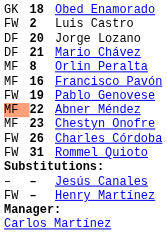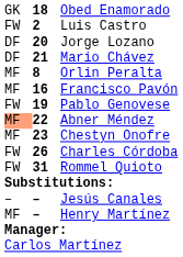 <table style = "font-size: 90%" cellspacing = "0" cellpadding = "0">
 <tr>
 <td colspan = 4></td>
 </tr>
 <tr>
 <th style="width:25px;"></th>
 <th style="width:25px;"></th>
 </tr>
 <tr>
 <td>GK</td>
 <td><strong>18</strong></td>
 <td> <a href='#'>Obed Enamorado</a></td>
 </tr>
 <tr>
 <td>FW</td>
 <td><strong>2</strong></td>
 <td> Luis Castro</td>
 </tr>
 <tr>
 <td>DF</td>
 <td><strong>20</strong></td>
 <td> Jorge Lozano</td>
 <td></td>
 <td></td>
 </tr>
 <tr>
 <td>DF</td>
 <td><strong>21</strong></td>
 <td> <a href='#'>Mario Chávez</a></td>
 <td></td>
 <td></td>
 </tr>
 <tr>
 <td>MF</td>
 <td><strong>8</strong></td>
 <td> <a href='#'>Orlin Peralta</a></td>
 <td></td>
 <td></td>
 </tr>
 <tr>
 <td>MF</td>
 <td><strong>16</strong></td>
 <td> <a href='#'>Francisco Pavón</a></td>
 <td></td>
 <td></td>
 </tr>
 <tr>
 <td>FW</td>
 <td><strong>19</strong></td>
 <td> <a href='#'>Pablo Genovese</a></td>
 <td></td>
 <td></td>
 </tr>
 <tr>
 <td style="background: lightsalmon;">MF</td>
 <td><strong>22</strong></td>
 <td> <a href='#'>Abner Méndez</a></td>
 </tr>
 <tr>
 <td>MF</td>
 <td><strong>23</strong></td>
 <td> <a href='#'>Chestyn Onofre</a></td>
 </tr>
 <tr>
 <td>FW</td>
 <td><strong>26</strong></td>
 <td> <a href='#'>Charles Córdoba</a></td>
 </tr>
 <tr>
 <td>FW</td>
 <td><strong>31</strong></td>
 <td> <a href='#'>Rommel Quioto</a></td>
 </tr>
 <tr>
 <td colspan = 3><strong>Substitutions:</strong></td>
 </tr>
 <tr>
 <td>–</td>
 <td><strong>–</strong></td>
 <td> <a href='#'>Jesús Canales</a></td>
 <td></td>
 <td></td>
 </tr>
 <tr>
-<td>FW</td>
+<td>MF</td>
 <td><strong>–</strong></td>
 <td> <a href='#'>Henry Martínez</a></td>
 <td></td>
 <td></td>
 </tr>
 <tr>
 <td colspan = 3><strong>Manager:</strong></td>
 </tr>
 <tr>
 <td colspan = 3> <a href='#'>Carlos Martínez</a></td>
 </tr>
 </table>
